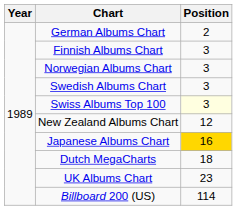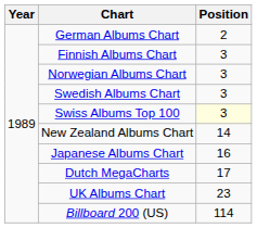 <table class="wikitable">
 <tr>
 <th align="center">Year</th>
 <th align="center">Chart</th>
 <th align="center">Position</th>
 </tr>
 <tr>
 <td align="center" rowspan="10">1989</td>
 <td align="center"><a href='#'>German Albums Chart</a></td>
 <td align="center">2</td>
 </tr>
 <tr>
 <td align="center"><a href='#'>Finnish Albums Chart</a></td>
 <td align="center">3</td>
 </tr>
 <tr>
 <td align="center"><a href='#'>Norwegian Albums Chart</a></td>
 <td align="center">3</td>
 </tr>
 <tr>
 <td align="center"><a href='#'>Swedish Albums Chart</a></td>
 <td align="center">3</td>
 </tr>
 <tr>
 <td align="center"><a href='#'>Swiss Albums Top 100</a></td>
 <td align="center" style="background: lightyellow;">3</td>
 </tr>
 <tr>
 <td align="center">New Zealand Albums Chart</td>
-<td align="center">12</td>
+<td align="center">14</td>
 </tr>
 <tr>
 <td align="center"><a href='#'>Japanese Albums Chart</a></td>
-<td align="center" style="background: gold;">16</td>
+<td align="center">16</td>
 </tr>
 <tr>
 <td align="center"><a href='#'>Dutch MegaCharts</a></td>
-<td align="center">18</td>
+<td align="center">17</td>
 </tr>
 <tr>
 <td align="center"><a href='#'>UK Albums Chart</a></td>
 <td align="center">23</td>
 </tr>
 <tr>
 <td align="center"><a href='#'><em>Billboard</em> 200</a> (US)</td>
 <td align="center">114</td>
 </tr>
 </table>
